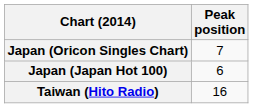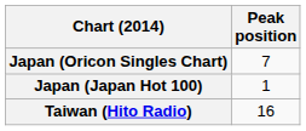 <table class="wikitable plainrowheaders sortable" style="text-align:center">
 <tr>
 <th scope="col">Chart (2014)</th>
 <th scope="col">Peak<br>position</th>
 </tr>
 <tr>
 <th scope="row">Japan (Oricon Singles Chart)</th>
 <td>7</td>
 </tr>
 <tr>
 <th scope="row">Japan (Japan Hot 100)</th>
-<td>6</td>
+<td>1</td>
 </tr>
 <tr>
 <th scope="row">Taiwan (<a href='#'>Hito Radio</a>)</th>
 <td style="text-align:center;">16</td>
 </tr>
 </table>
